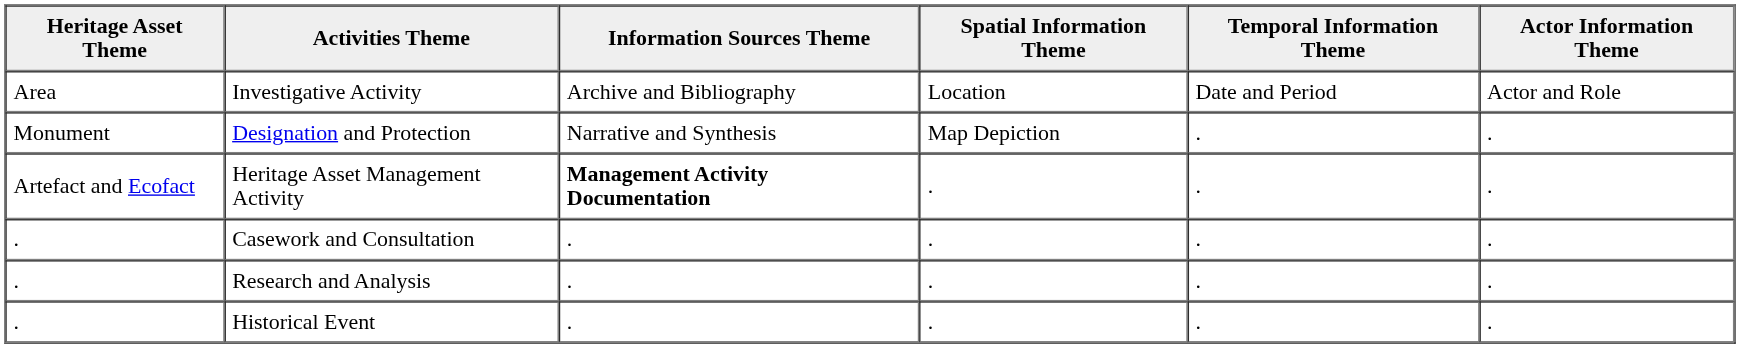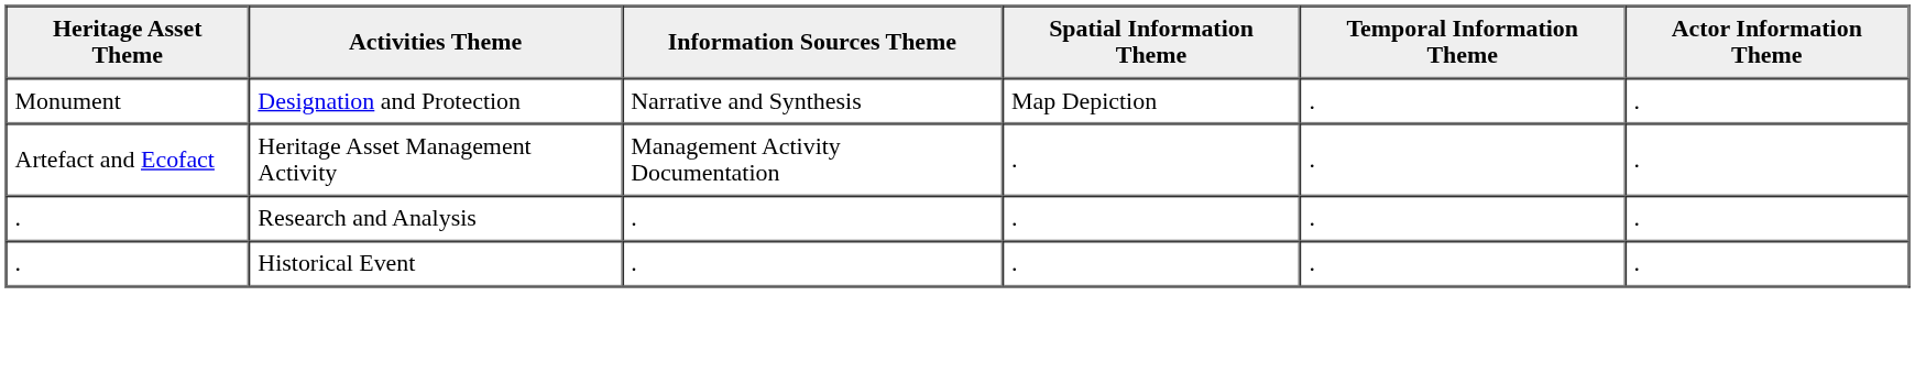 <table border="1" cellpadding="5" cellspacing="0" align="center">
 <tr>
 <th scope="col" style="background:#efefef;">Heritage Asset Theme</th>
 <th scope="col" style="background:#efefef;">Activities Theme</th>
 <th scope="col" style="background:#efefef;">Information Sources Theme</th>
 <th scope="col" style="background:#efefef;">Spatial Information Theme</th>
 <th scope="col" style="background:#efefef;">Temporal Information Theme</th>
 <th scope="col" style="background:#efefef;">Actor Information Theme</th>
-</tr>
-<tr>
-<td>Area</td>
-<td>Investigative Activity</td>
-<td>Archive and Bibliography</td>
-<td>Location</td>
-<td>Date and Period</td>
-<td>Actor and Role</td>
 </tr>
 <tr>
 <td>Monument</td>
 <td><a href='#'>Designation</a> and Protection</td>
 <td>Narrative and Synthesis</td>
 <td>Map Depiction</td>
 <td>.</td>
 <td>.</td>
 </tr>
 <tr>
 <td>Artefact and <a href='#'>Ecofact</a></td>
 <td>Heritage Asset Management Activity</td>
-<td><strong>Management Activity Documentation</strong></td>
-<td>.</td>
-<td>.</td>
-<td>.</td>
-</tr>
-<tr>
-<td>.</td>
-<td>Casework and Consultation</td>
-<td>.</td>
+<td>Management Activity Documentation</td>
 <td>.</td>
 <td>.</td>
 <td>.</td>
 </tr>
 <tr>
 <td>.</td>
 <td>Research and Analysis</td>
 <td>.</td>
 <td>.</td>
 <td>.</td>
 <td>.</td>
 </tr>
 <tr>
 <td>.</td>
 <td>Historical Event</td>
 <td>.</td>
 <td>.</td>
 <td>.</td>
 <td>.</td>
 </tr>
 </table>
